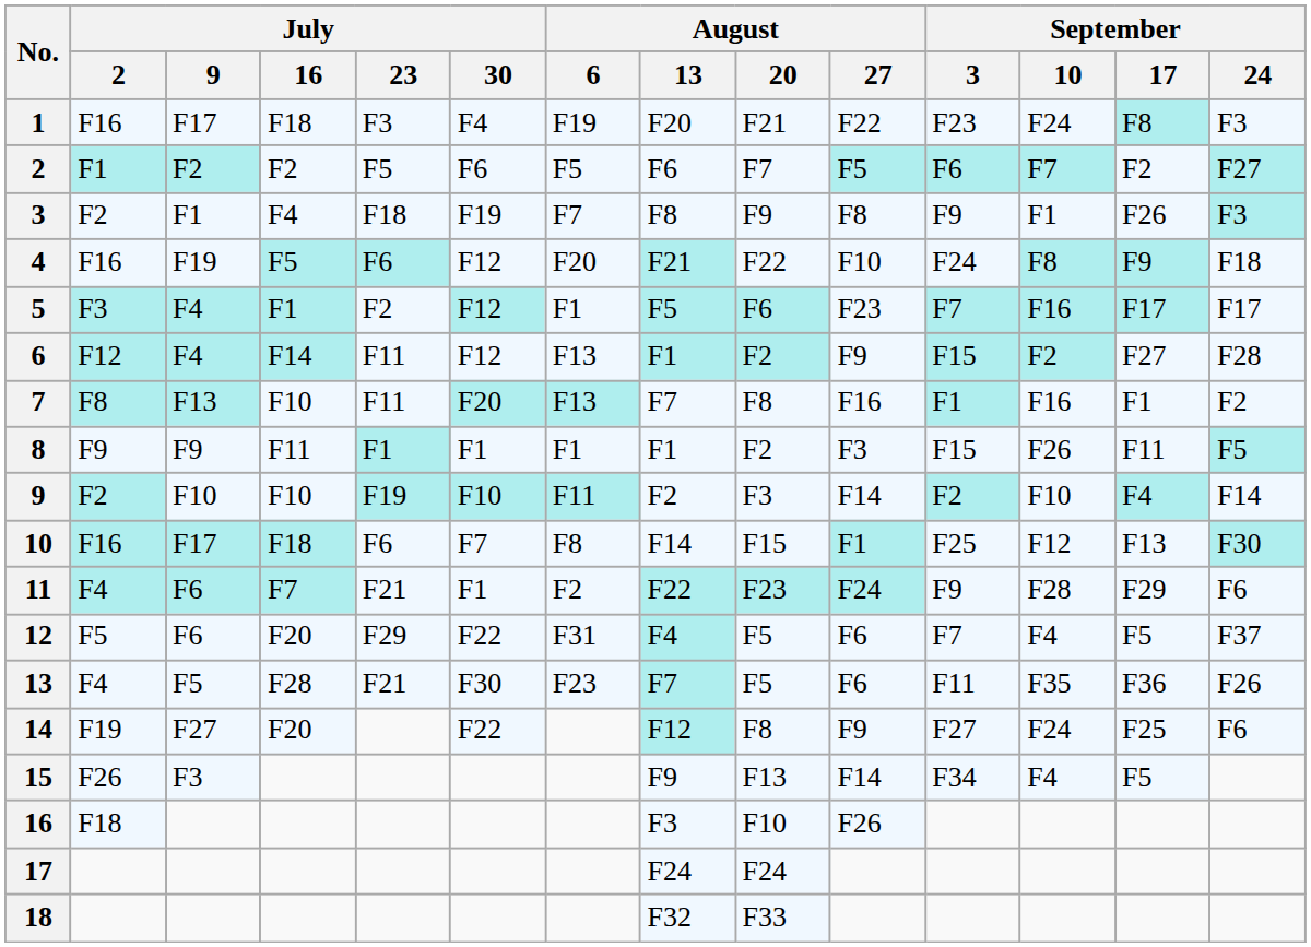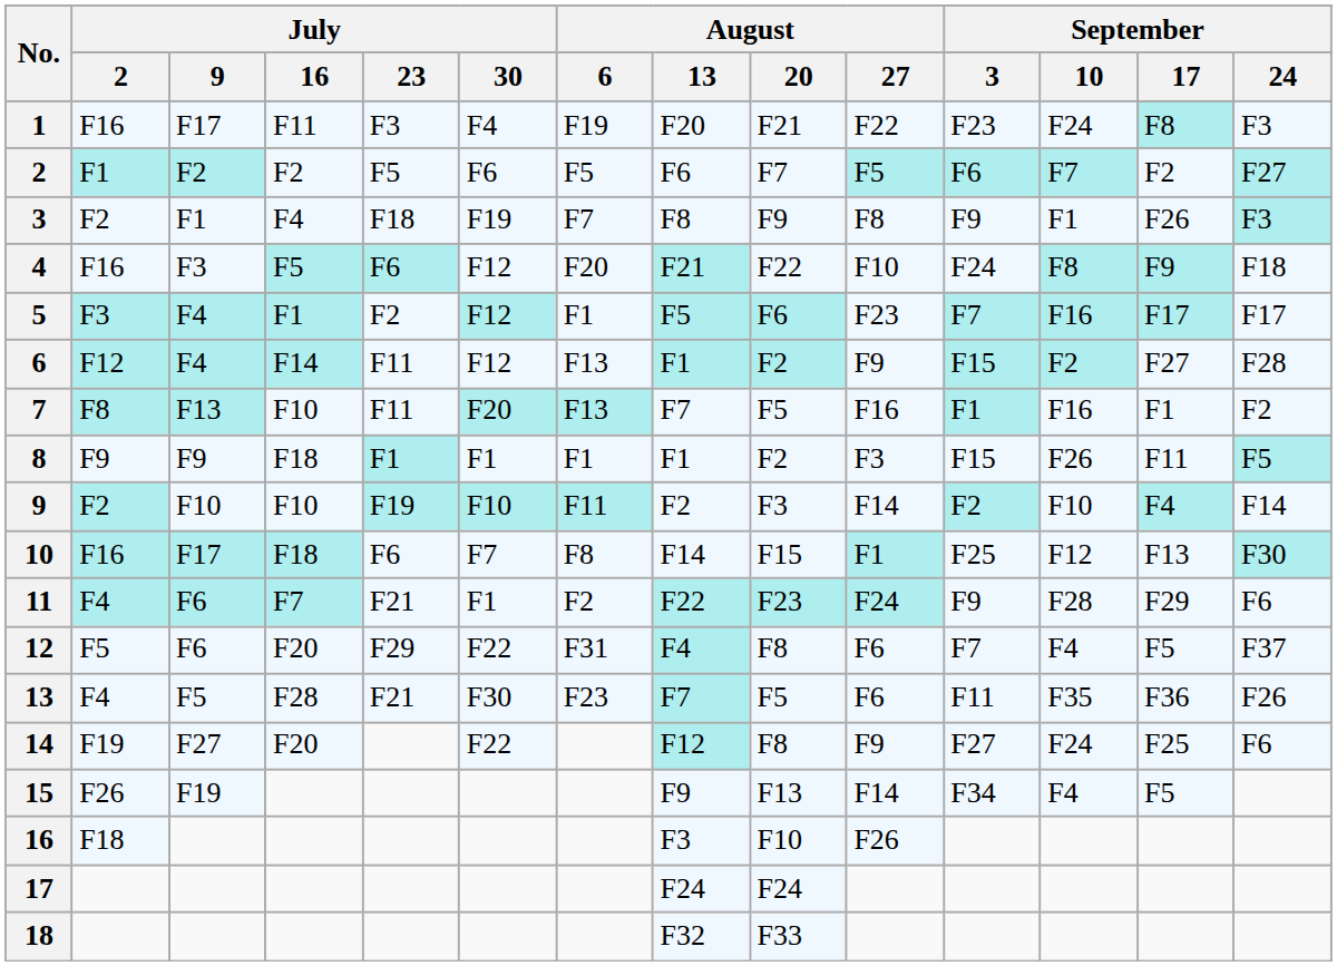 <table class="wikitable" style="font-size: 85%; width: 100%">
 <tr>
 <th rowspan=2 width=25>No.</th>
 <th colspan=5>July</th>
 <th colspan=4>August</th>
 <th colspan=4>September</th>
 </tr>
 <tr>
 <th>2</th>
 <th>9</th>
 <th>16</th>
 <th>23</th>
 <th>30</th>
 <th>6</th>
 <th>13</th>
 <th>20</th>
 <th>27</th>
 <th>3</th>
 <th>10</th>
 <th>17</th>
 <th>24</th>
 </tr>
 <tr>
 <th>1</th>
 <td style="background:#f0f8ff;"> F16</td>
 <td style="background:#f0f8ff;"> F17</td>
-<td style="background:#f0f8ff;"> F18</td>
+<td style="background:#f0f8ff;"> F11</td>
 <td style="background:#f0f8ff;"> F3</td>
 <td style="background:#f0f8ff;"> F4</td>
 <td style="background:#f0f8ff;"> F19</td>
 <td style="background:#f0f8ff;"> F20</td>
 <td style="background:#f0f8ff;"> F21</td>
 <td style="background:#f0f8ff;"> F22</td>
 <td style="background:#f0f8ff;"> F23</td>
 <td style="background:#f0f8ff;"> F24</td>
 <td style="background:#afeeee;"> F8</td>
 <td style="background:#f0f8ff;"> F3</td>
 </tr>
 <tr>
 <th>2</th>
 <td style="background:#afeeee;"> F1</td>
 <td style="background:#afeeee;"> F2</td>
 <td style="background:#f0f8ff;"> F2</td>
 <td style="background:#f0f8ff;"> F5</td>
 <td style="background:#f0f8ff;"> F6</td>
 <td style="background:#f0f8ff;"> F5</td>
 <td style="background:#f0f8ff;"> F6</td>
 <td style="background:#f0f8ff;"> F7</td>
 <td style="background:#afeeee;"> F5</td>
 <td style="background:#afeeee;"> F6</td>
 <td style="background:#afeeee;"> F7</td>
 <td style="background:#f0f8ff;"> F2</td>
 <td style="background:#afeeee;"> F27</td>
 </tr>
 <tr>
 <th>3</th>
 <td style="background:#f0f8ff;"> F2</td>
 <td style="background:#f0f8ff;"> F1</td>
 <td style="background:#f0f8ff;"> F4</td>
 <td style="background:#f0f8ff;"> F18</td>
 <td style="background:#f0f8ff;"> F19</td>
 <td style="background:#f0f8ff;"> F7</td>
 <td style="background:#f0f8ff;"> F8</td>
 <td style="background:#f0f8ff;"> F9</td>
 <td style="background:#f0f8ff;"> F8</td>
 <td style="background:#f0f8ff;"> F9</td>
 <td style="background:#f0f8ff;"> F1</td>
 <td style="background:#f0f8ff;"> F26</td>
 <td style="background:#afeeee;"> F3</td>
 </tr>
 <tr>
 <th>4</th>
 <td style="background:#f0f8ff;"> F16</td>
-<td style="background:#f0f8ff;"> F19</td>
+<td style="background:#f0f8ff;"> F3</td>
 <td style="background:#afeeee;"> F5</td>
 <td style="background:#afeeee;"> F6</td>
 <td style="background:#f0f8ff;"> F12</td>
 <td style="background:#f0f8ff;"> F20</td>
 <td style="background:#afeeee;"> F21</td>
 <td style="background:#f0f8ff;"> F22</td>
 <td style="background:#f0f8ff;"> F10</td>
 <td style="background:#f0f8ff;"> F24</td>
 <td style="background:#afeeee;"> F8</td>
 <td style="background:#afeeee;"> F9</td>
 <td style="background:#f0f8ff;"> F18</td>
 </tr>
 <tr>
 <th>5</th>
 <td style="background:#afeeee;"> F3</td>
 <td style="background:#afeeee;"> F4</td>
 <td style="background:#afeeee;"> F1</td>
 <td style="background:#f0f8ff;"> F2</td>
 <td style="background:#afeeee;"> F12</td>
 <td style="background:#f0f8ff;"> F1</td>
 <td style="background:#afeeee;"> F5</td>
 <td style="background:#afeeee;"> F6</td>
 <td style="background:#f0f8ff;"> F23</td>
 <td style="background:#afeeee;"> F7</td>
 <td style="background:#afeeee;"> F16</td>
 <td style="background:#afeeee;"> F17</td>
 <td style="background:#f0f8ff;"> F17</td>
 </tr>
 <tr>
 <th>6</th>
 <td style="background:#afeeee;"> F12</td>
 <td style="background:#afeeee;"> F4</td>
 <td style="background:#afeeee;"> F14</td>
 <td style="background:#f0f8ff;"> F11</td>
 <td style="background:#f0f8ff;"> F12</td>
 <td style="background:#f0f8ff;"> F13</td>
 <td style="background:#afeeee;"> F1</td>
 <td style="background:#afeeee;"> F2</td>
 <td style="background:#f0f8ff;"> F9</td>
 <td style="background:#afeeee;"> F15</td>
 <td style="background:#afeeee;"> F2</td>
 <td style="background:#f0f8ff;"> F27</td>
 <td style="background:#f0f8ff;"> F28</td>
 </tr>
 <tr>
 <th>7</th>
 <td style="background:#afeeee;"> F8</td>
 <td style="background:#afeeee;"> F13</td>
 <td style="background:#f0f8ff;"> F10</td>
 <td style="background:#f0f8ff;"> F11</td>
 <td style="background:#afeeee;"> F20</td>
 <td style="background:#afeeee;"> F13</td>
 <td style="background:#f0f8ff;"> F7</td>
-<td style="background:#f0f8ff;"> F8</td>
+<td style="background:#f0f8ff;"> F5</td>
 <td style="background:#f0f8ff;"> F16</td>
 <td style="background:#afeeee;"> F1</td>
 <td style="background:#f0f8ff;"> F16</td>
 <td style="background:#f0f8ff;"> F1</td>
 <td style="background:#f0f8ff;"> F2</td>
 </tr>
 <tr>
 <th>8</th>
 <td style="background:#f0f8ff;"> F9</td>
 <td style="background:#f0f8ff;"> F9</td>
-<td style="background:#f0f8ff;"> F11</td>
+<td style="background:#f0f8ff;"> F18</td>
 <td style="background:#afeeee;"> F1</td>
 <td style="background:#f0f8ff;"> F1</td>
 <td style="background:#f0f8ff;"> F1</td>
 <td style="background:#f0f8ff;"> F1</td>
 <td style="background:#f0f8ff;"> F2</td>
 <td style="background:#f0f8ff;"> F3</td>
 <td style="background:#f0f8ff;"> F15</td>
 <td style="background:#f0f8ff;"> F26</td>
 <td style="background:#f0f8ff;"> F11</td>
 <td style="background:#afeeee;"> F5</td>
 </tr>
 <tr>
 <th>9</th>
 <td style="background:#afeeee;"> F2</td>
 <td style="background:#f0f8ff;"> F10</td>
 <td style="background:#f0f8ff;"> F10</td>
 <td style="background:#afeeee;"> F19</td>
 <td style="background:#afeeee;"> F10</td>
 <td style="background:#afeeee;"> F11</td>
 <td style="background:#f0f8ff;"> F2</td>
 <td style="background:#f0f8ff;"> F3</td>
 <td style="background:#f0f8ff;"> F14</td>
 <td style="background:#afeeee;"> F2</td>
 <td style="background:#f0f8ff;"> F10</td>
 <td style="background:#afeeee;"> F4</td>
 <td style="background:#f0f8ff;"> F14</td>
 </tr>
 <tr>
 <th>10</th>
 <td style="background:#afeeee;"> F16</td>
 <td style="background:#afeeee;"> F17</td>
 <td style="background:#afeeee;"> F18</td>
 <td style="background:#f0f8ff;"> F6</td>
 <td style="background:#f0f8ff;"> F7</td>
 <td style="background:#f0f8ff;"> F8</td>
 <td style="background:#f0f8ff;"> F14</td>
 <td style="background:#f0f8ff;"> F15</td>
 <td style="background:#afeeee;"> F1</td>
 <td style="background:#f0f8ff;"> F25</td>
 <td style="background:#f0f8ff;"> F12</td>
 <td style="background:#f0f8ff;"> F13</td>
 <td style="background:#afeeee;"> F30</td>
 </tr>
 <tr>
 <th>11</th>
 <td style="background:#afeeee;"> F4</td>
 <td style="background:#afeeee;"> F6</td>
 <td style="background:#afeeee;"> F7</td>
 <td style="background:#f0f8ff;"> F21</td>
 <td style="background:#f0f8ff;"> F1</td>
 <td style="background:#f0f8ff;"> F2</td>
 <td style="background:#afeeee;"> F22</td>
 <td style="background:#afeeee;"> F23</td>
 <td style="background:#afeeee;"> F24</td>
 <td style="background:#f0f8ff;"> F9</td>
 <td style="background:#f0f8ff;"> F28</td>
 <td style="background:#f0f8ff;"> F29</td>
 <td style="background:#f0f8ff;"> F6</td>
 </tr>
 <tr>
 <th>12</th>
 <td style="background:#f0f8ff;"> F5</td>
 <td style="background:#f0f8ff;"> F6</td>
 <td style="background:#f0f8ff;"> F20</td>
 <td style="background:#f0f8ff;"> F29</td>
 <td style="background:#f0f8ff;"> F22</td>
 <td style="background:#f0f8ff;"> F31</td>
 <td style="background:#afeeee;"> F4</td>
-<td style="background:#f0f8ff;"> F5</td>
+<td style="background:#f0f8ff;"> F8</td>
 <td style="background:#f0f8ff;"> F6</td>
 <td style="background:#f0f8ff;"> F7</td>
 <td style="background:#f0f8ff;"> F4</td>
 <td style="background:#f0f8ff;"> F5</td>
 <td style="background:#f0f8ff;"> F37</td>
 </tr>
 <tr>
 <th>13</th>
 <td style="background:#f0f8ff;"> F4</td>
 <td style="background:#f0f8ff;"> F5</td>
 <td style="background:#f0f8ff;"> F28</td>
 <td style="background:#f0f8ff;"> F21</td>
 <td style="background:#f0f8ff;"> F30</td>
 <td style="background:#f0f8ff;"> F23</td>
 <td style="background:#afeeee;"> F7</td>
 <td style="background:#f0f8ff;"> F5</td>
 <td style="background:#f0f8ff;"> F6</td>
 <td style="background:#f0f8ff;"> F11</td>
 <td style="background:#f0f8ff;"> F35</td>
 <td style="background:#f0f8ff;"> F36</td>
 <td style="background:#f0f8ff;"> F26</td>
 </tr>
 <tr>
 <th>14</th>
 <td style="background:#f0f8ff;"> F19</td>
 <td style="background:#f0f8ff;"> F27</td>
 <td style="background:#f0f8ff;"> F20</td>
 <td></td>
 <td style="background:#f0f8ff;"> F22</td>
 <td></td>
 <td style="background:#afeeee;"> F12</td>
 <td style="background:#f0f8ff;"> F8</td>
 <td style="background:#f0f8ff;"> F9</td>
 <td style="background:#f0f8ff;"> F27</td>
 <td style="background:#f0f8ff;"> F24</td>
 <td style="background:#f0f8ff;"> F25</td>
 <td style="background:#f0f8ff;"> F6</td>
 </tr>
 <tr>
 <th>15</th>
 <td style="background:#f0f8ff;"> F26</td>
-<td style="background:#f0f8ff;"> F3</td>
+<td style="background:#f0f8ff;"> F19</td>
 <td></td>
 <td></td>
 <td></td>
 <td></td>
 <td style="background:#f0f8ff;"> F9</td>
 <td style="background:#f0f8ff;"> F13</td>
 <td style="background:#f0f8ff;"> F14</td>
 <td style="background:#f0f8ff;"> F34</td>
 <td style="background:#f0f8ff;"> F4</td>
 <td style="background:#f0f8ff;"> F5</td>
 <td></td>
 </tr>
 <tr>
 <th>16</th>
 <td style="background:#f0f8ff;"> F18</td>
 <td></td>
 <td></td>
 <td></td>
 <td></td>
 <td></td>
 <td style="background:#f0f8ff;"> F3</td>
 <td style="background:#f0f8ff;"> F10</td>
 <td style="background:#f0f8ff;"> F26</td>
 <td></td>
 <td></td>
 <td></td>
 <td></td>
 </tr>
 <tr>
 <th>17</th>
 <td></td>
 <td></td>
 <td></td>
 <td></td>
 <td></td>
 <td></td>
 <td style="background:#f0f8ff;"> F24</td>
 <td style="background:#f0f8ff;"> F24</td>
 <td></td>
 <td></td>
 <td></td>
 <td></td>
 <td></td>
 </tr>
 <tr>
 <th>18</th>
 <td></td>
 <td></td>
 <td></td>
 <td></td>
 <td></td>
 <td></td>
 <td style="background:#f0f8ff;"> F32</td>
 <td style="background:#f0f8ff;"> F33</td>
 <td></td>
 <td></td>
 <td></td>
 <td></td>
 <td></td>
 </tr>
 </table>
